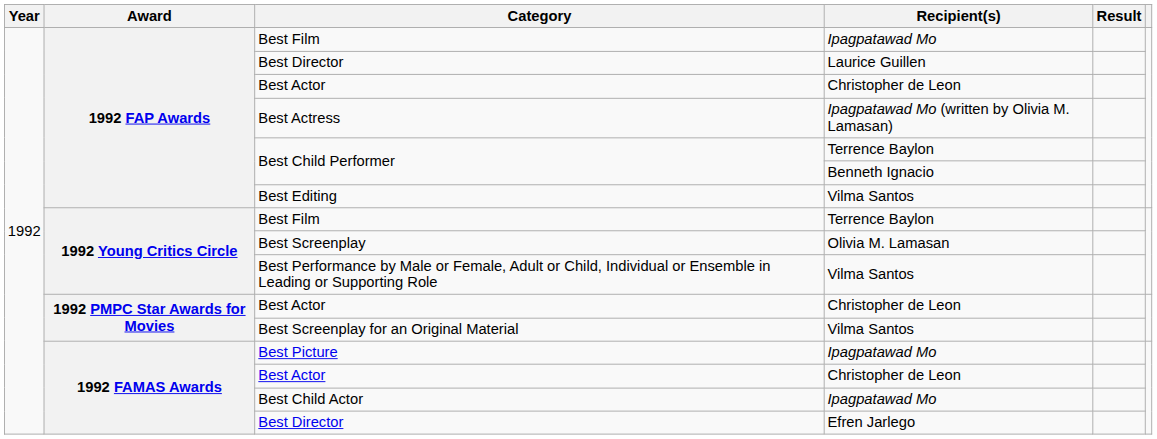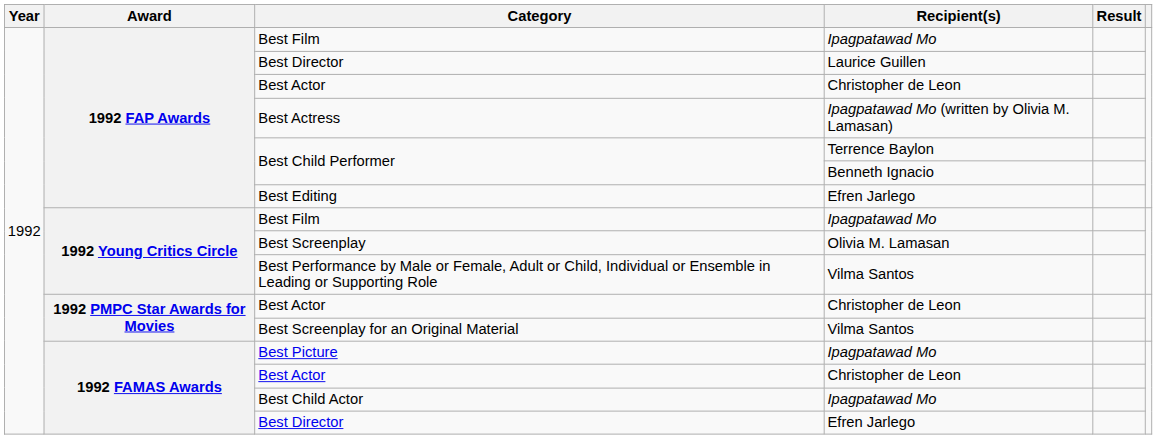 <table class="wikitable sortable plainrowheaders">
 <tr>
 <th scope="col" data-sort-type="date">Year</th>
 <th scope="col">Award</th>
 <th scope="col">Category</th>
 <th scope="col">Recipient(s)</th>
 <th scope="col">Result</th>
 <th scope="col" class="unsortable"></th>
 </tr>
 <tr>
 <td rowspan="16">1992</td>
 <th rowspan="7" scope="row">1992 <a href='#'>FAP Awards</a></th>
 <td>Best Film</td>
 <td><em>Ipagpatawad Mo</em></td>
 <td></td>
 <td rowspan="7"></td>
 </tr>
 <tr>
 <td>Best Director</td>
 <td>Laurice Guillen</td>
 <td></td>
 </tr>
 <tr>
 <td>Best Actor</td>
 <td>Christopher de Leon</td>
 <td></td>
 </tr>
 <tr>
 <td>Best Actress</td>
 <td><em>Ipagpatawad Mo</em> (written by Olivia M. Lamasan)</td>
 <td></td>
 </tr>
 <tr>
 <td rowspan="2">Best Child Performer</td>
 <td>Terrence Baylon</td>
 <td></td>
 </tr>
 <tr>
 <td>Benneth Ignacio</td>
 <td></td>
 </tr>
 <tr>
 <td>Best Editing</td>
-<td>Vilma Santos</td>
+<td>Efren Jarlego</td>
 <td></td>
 </tr>
 <tr>
 <th rowspan="3" scope="row">1992 <a href='#'>Young Critics Circle</a></th>
 <td>Best Film</td>
-<td>Terrence Baylon</td>
+<td><em>Ipagpatawad Mo</em></td>
 <td></td>
 <td rowspan="3"></td>
 </tr>
 <tr>
 <td>Best Screenplay</td>
 <td>Olivia M. Lamasan</td>
 <td></td>
 </tr>
 <tr>
 <td>Best Performance by Male or Female, Adult or Child, Individual or Ensemble in Leading or Supporting Role</td>
 <td>Vilma Santos</td>
 <td></td>
 </tr>
 <tr>
 <th rowspan="2" scope="row">1992 <a href='#'>PMPC Star Awards for Movies</a></th>
 <td>Best Actor</td>
 <td>Christopher de Leon</td>
 <td></td>
 <td rowspan="2"></td>
 </tr>
 <tr>
 <td>Best Screenplay for an Original Material</td>
 <td>Vilma Santos</td>
 <td></td>
 </tr>
 <tr>
 <th rowspan="4" scope="row">1992 <a href='#'>FAMAS Awards</a></th>
 <td><a href='#'>Best Picture</a></td>
 <td><em>Ipagpatawad Mo</em></td>
 <td></td>
 <td rowspan="4" scope="row"></td>
 </tr>
 <tr>
 <td><a href='#'>Best Actor</a></td>
 <td>Christopher de Leon</td>
 <td></td>
 </tr>
 <tr>
 <td>Best Child Actor</td>
 <td><em>Ipagpatawad Mo</em></td>
 <td></td>
 </tr>
 <tr>
 <td><a href='#'>Best Director</a></td>
 <td>Efren Jarlego</td>
 <td></td>
 </tr>
 </table>
